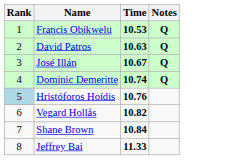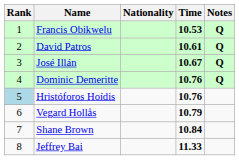 <table class="wikitable sortable" style="text-align:center">
 <tr>
 <th>Rank</th>
 <th>Name</th>
+<th>Nationality</th>
 <th>Time</th>
 <th>Notes</th>
 </tr>
 <tr bgcolor=ccffcc>
 <td>1</td>
 <td align=left><a href='#'>Francis Obikwelu</a></td>
+<td align=left></td>
 <td><strong>10.53</strong></td>
 <td><strong>Q</strong></td>
 </tr>
 <tr bgcolor=ccffcc>
 <td>2</td>
 <td align=left><a href='#'>David Patros</a></td>
-<td><strong>10.63</strong></td>
+<td align=left></td>
+<td><strong>10.61</strong></td>
 <td><strong>Q</strong></td>
 </tr>
 <tr bgcolor=ccffcc>
 <td>3</td>
 <td align=left><a href='#'>José Illán</a></td>
+<td align=left></td>
 <td><strong>10.67</strong></td>
 <td><strong>Q</strong></td>
 </tr>
 <tr bgcolor=ccffcc>
 <td>4</td>
 <td align=left><a href='#'>Dominic Demeritte</a></td>
-<td><strong>10.74</strong></td>
+<td align=left></td>
+<td><strong>10.76</strong></td>
 <td><strong>Q</strong></td>
 </tr>
 <tr>
 <td style="background: lightblue;">5</td>
 <td align=left><a href='#'>Hristóforos Hoídis</a></td>
+<td align=left></td>
 <td><strong>10.76</strong></td>
 <td></td>
 </tr>
 <tr>
 <td>6</td>
 <td align=left><a href='#'>Vegard Hollås</a></td>
-<td><strong>10.82</strong></td>
+<td align=left></td>
+<td><strong>10.79</strong></td>
 <td></td>
 </tr>
 <tr>
 <td>7</td>
 <td align=left><a href='#'>Shane Brown</a></td>
+<td align=left></td>
 <td><strong>10.84</strong></td>
 <td></td>
 </tr>
 <tr>
 <td>8</td>
 <td align=left><a href='#'>Jeffrey Bai</a></td>
+<td align=left></td>
 <td><strong>11.33</strong></td>
 <td></td>
 </tr>
 </table>
